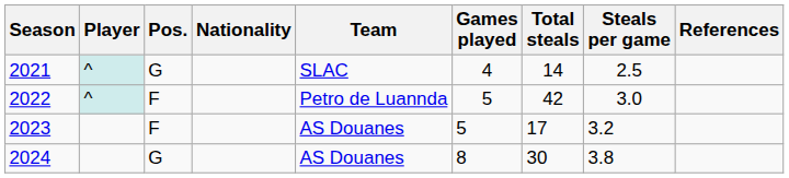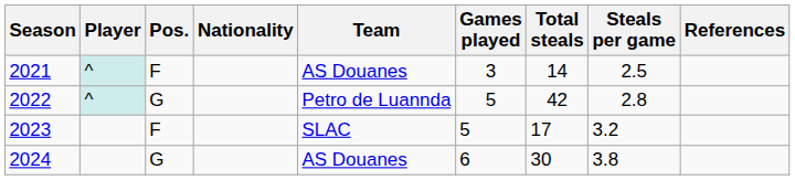 <table class="wikitable sortable">
 <tr>
 <th>Season</th>
 <th>Player</th>
 <th>Pos.</th>
 <th>Nationality</th>
 <th>Team</th>
 <th>Games<br>played</th>
 <th>Total<br>steals</th>
 <th>Steals<br>per game</th>
 <th class="unsortable">References</th>
 </tr>
 <tr>
 <td><a href='#'>2021</a></td>
 <td style="background-color:#CFECEC;">^</td>
-<td>G</td>
+<td>F</td>
 <td></td>
-<td> <a href='#'>SLAC</a></td>
-<td align=center>4</td>
+<td> <a href='#'>AS Douanes</a></td>
+<td align=center>3</td>
 <td align=center>14</td>
 <td align=center>2.5</td>
 <td align=center></td>
 </tr>
 <tr>
 <td><a href='#'>2022</a></td>
 <td style="background-color:#CFECEC;">^</td>
-<td>F</td>
+<td>G</td>
 <td></td>
 <td> <a href='#'>Petro de Luannda</a></td>
 <td align=center>5</td>
 <td align=center>42</td>
-<td align=center>3.0</td>
+<td align=center>2.8</td>
 <td align=center></td>
 </tr>
 <tr>
 <td><a href='#'>2023</a></td>
 <td></td>
 <td>F</td>
 <td></td>
-<td> <a href='#'>AS Douanes</a></td>
+<td> <a href='#'>SLAC</a></td>
 <td>5</td>
 <td>17</td>
 <td>3.2</td>
 <td></td>
 </tr>
 <tr>
 <td><a href='#'>2024</a></td>
 <td></td>
 <td>G</td>
 <td></td>
 <td> <a href='#'>AS Douanes</a></td>
-<td>8</td>
+<td>6</td>
 <td>30</td>
 <td>3.8</td>
 <td></td>
 </tr>
 </table>
